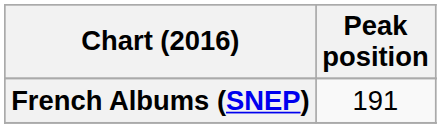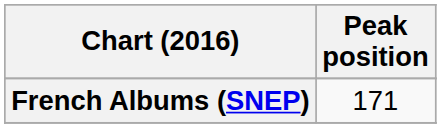 <table class="wikitable sortable plainrowheaders" style="text-align:center">
 <tr>
 <th scope="col">Chart (2016)</th>
 <th scope="col">Peak<br> position</th>
 </tr>
 <tr>
 </tr>
 <tr>
 </tr>
 <tr>
 </tr>
 <tr>
 <th scope="row">French Albums (<a href='#'>SNEP</a>)</th>
-<td>191</td>
+<td>171</td>
 </tr>
 <tr>
 </tr>
 <tr>
 </tr>
 <tr>
 </tr>
 </table>
